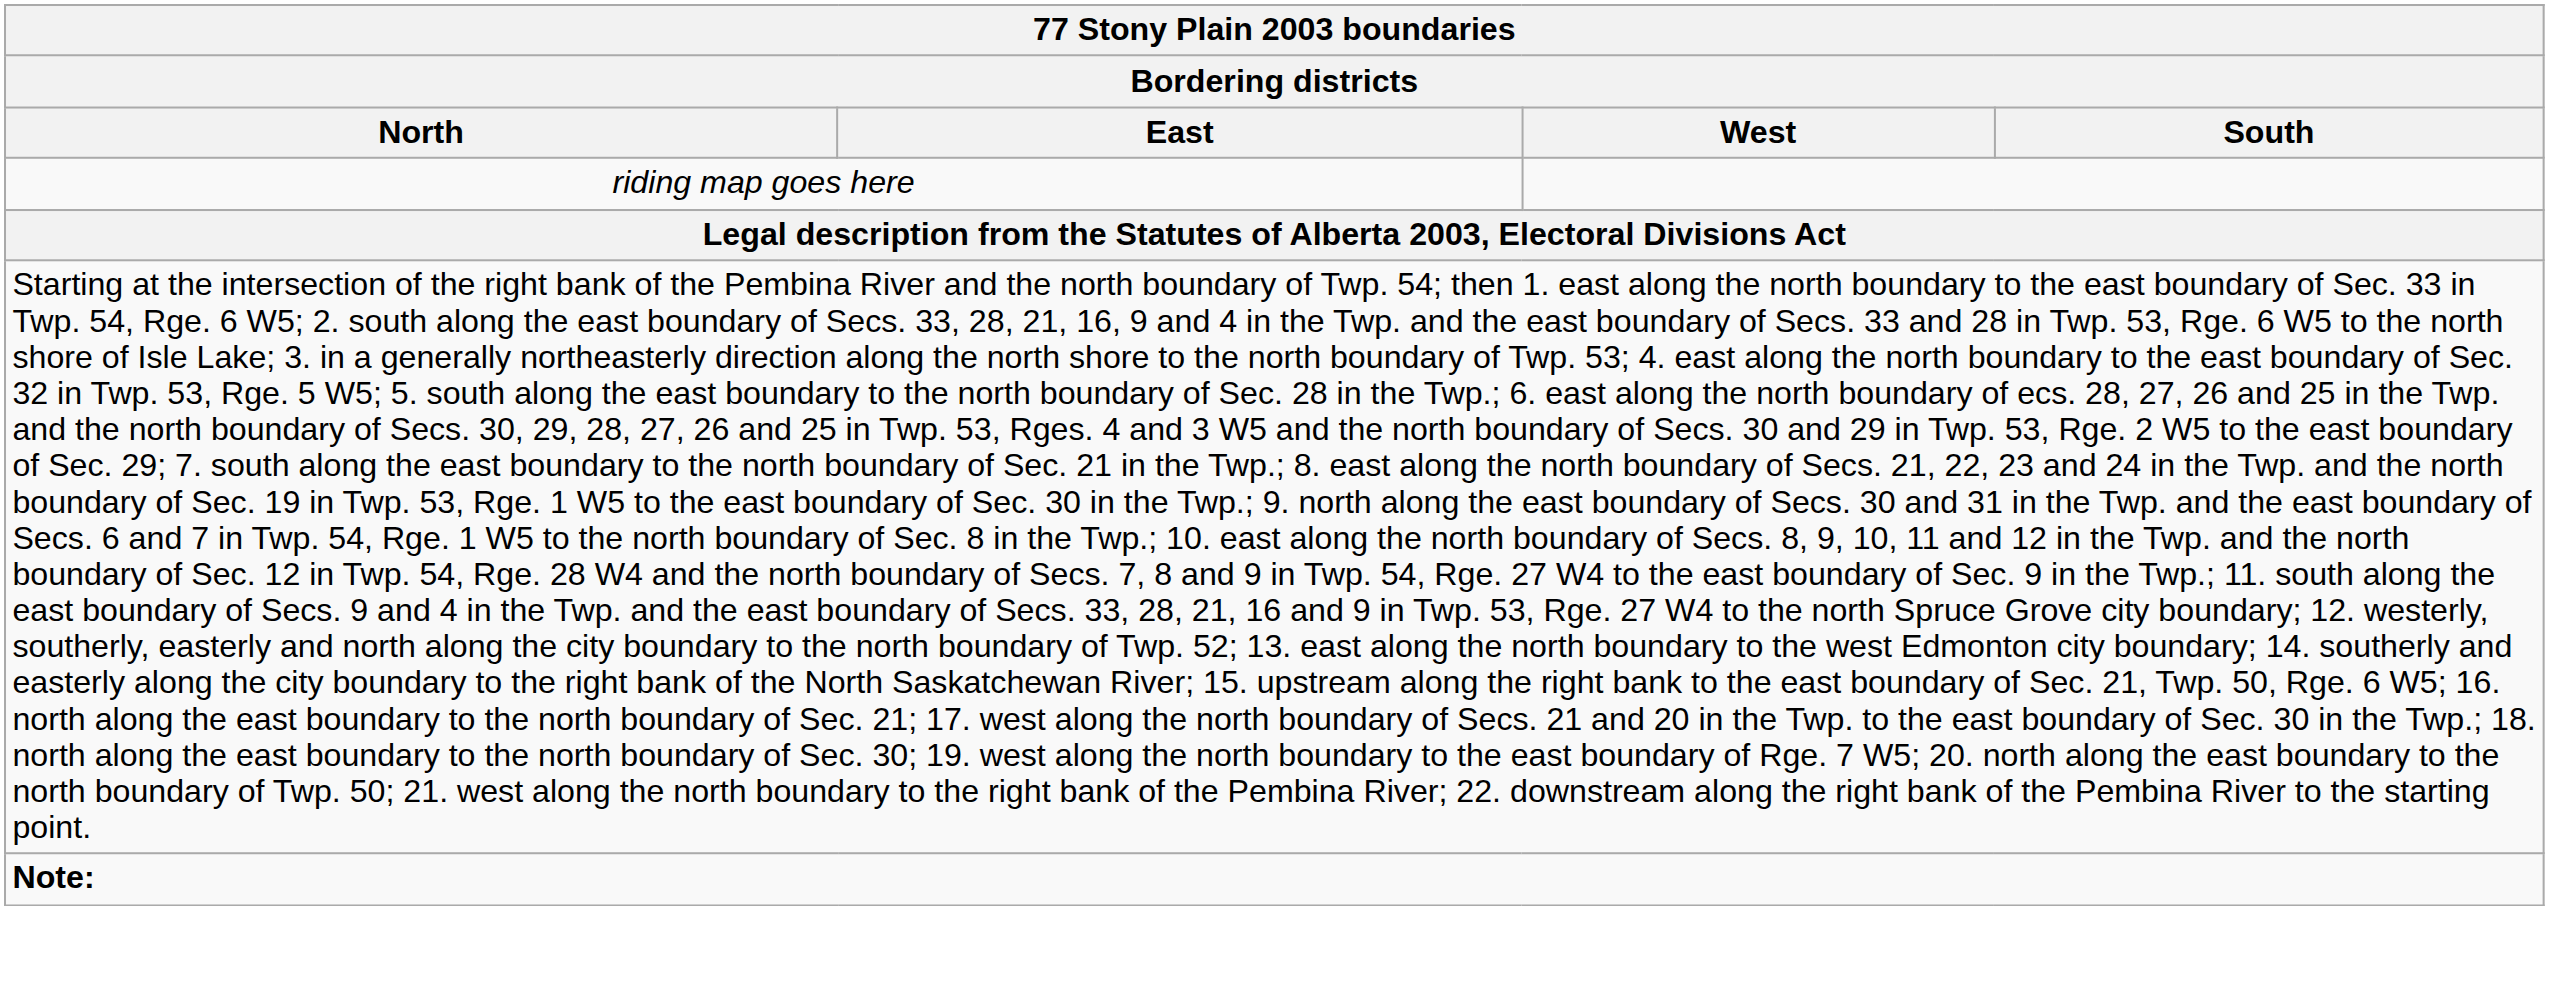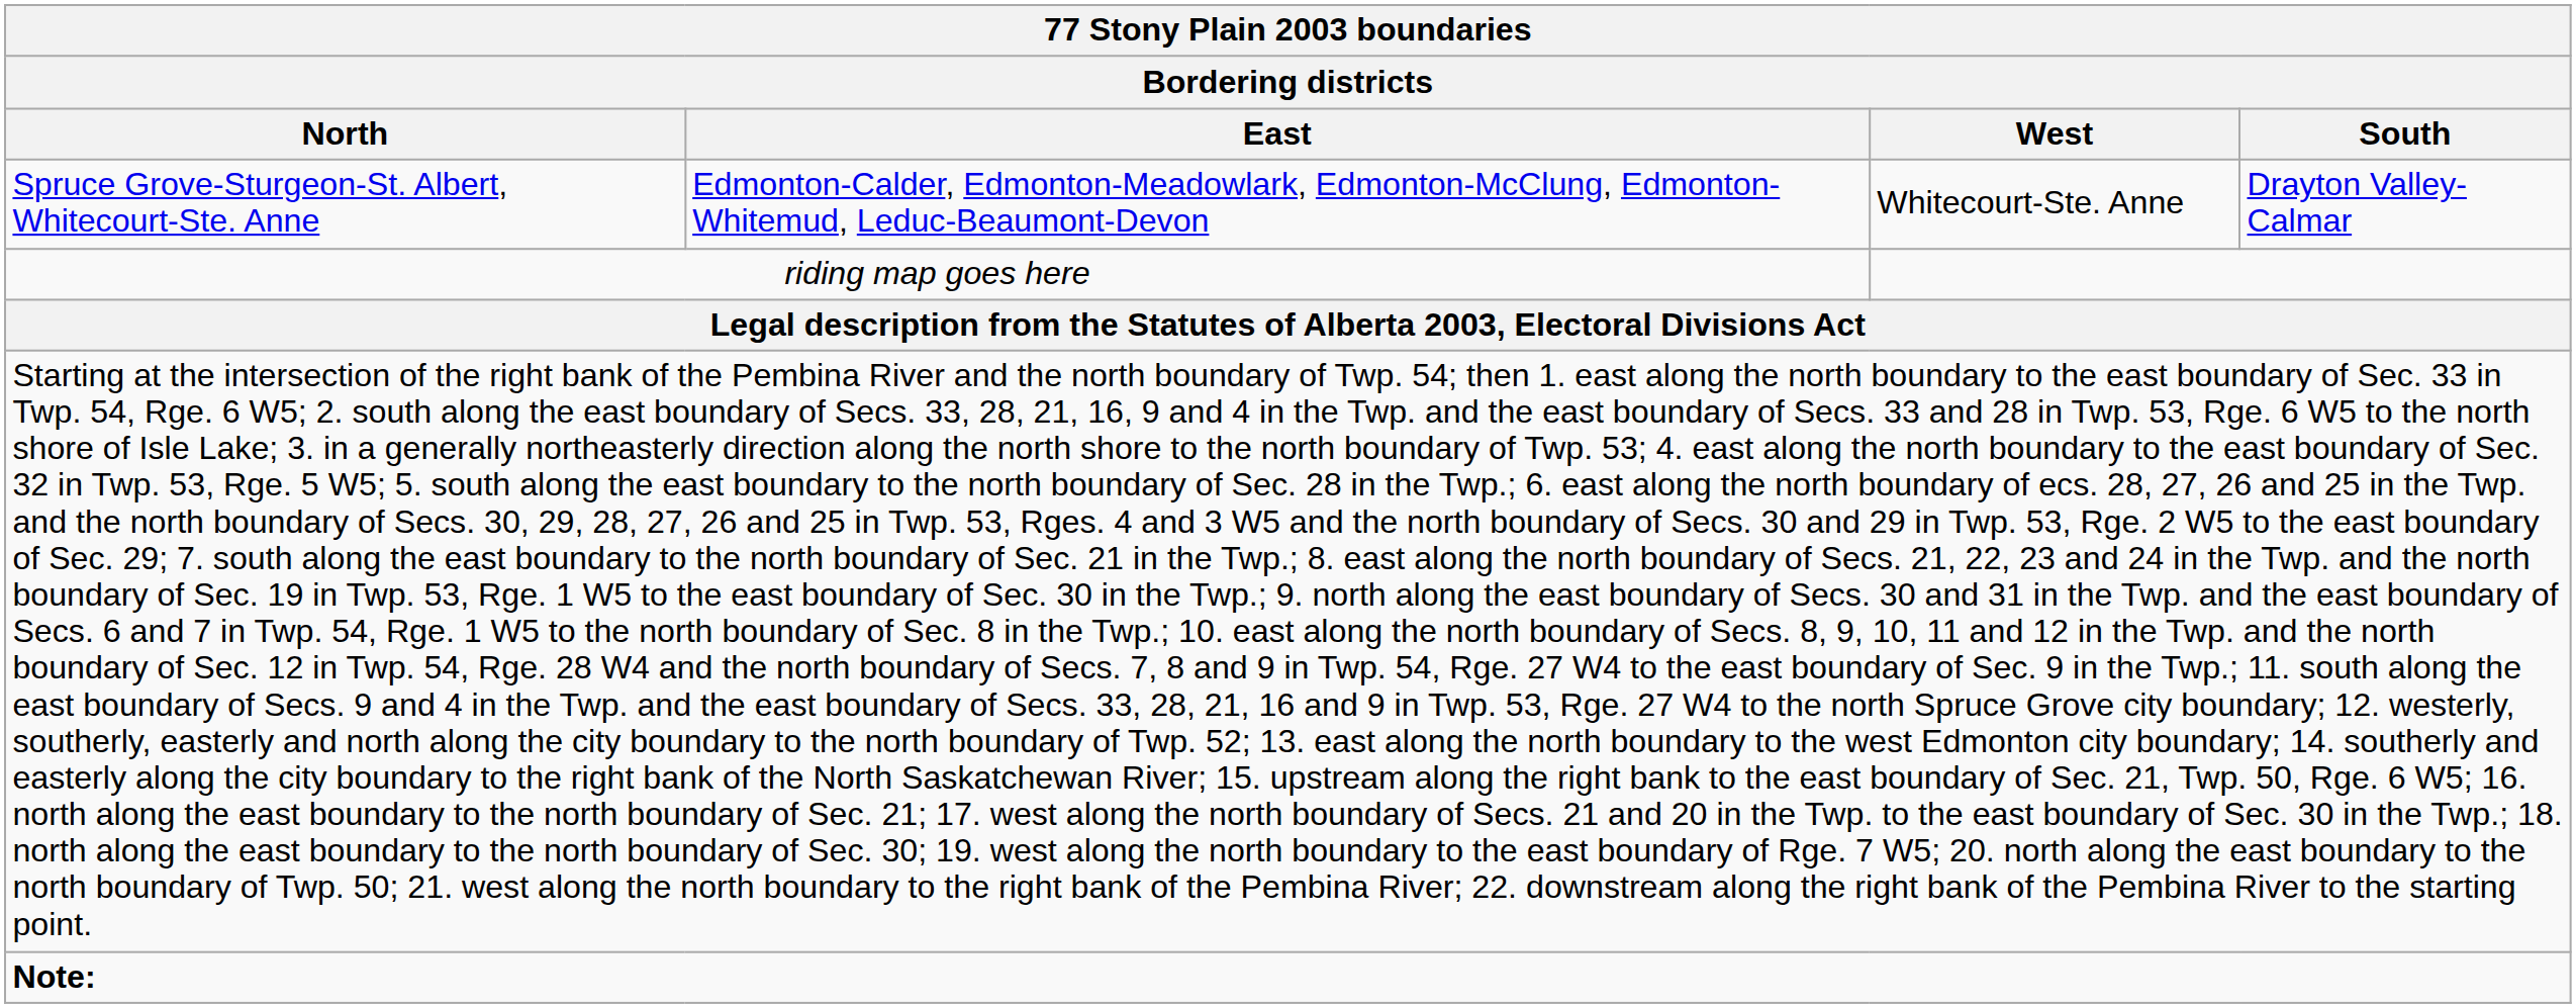 <table class="wikitable collapsible collapsed" style="width:100%;">
 <tr>
 <th colspan=4>77 Stony Plain 2003 boundaries</th>
 </tr>
 <tr>
 <th colspan=4>Bordering districts</th>
 </tr>
 <tr>
 <th>North</th>
 <th>East</th>
 <th>West</th>
 <th>South</th>
+</tr>
+<tr>
+<td><a href='#'>Spruce Grove-Sturgeon-St. Albert</a>, <a href='#'>Whitecourt-Ste. Anne</a></td>
+<td><a href='#'>Edmonton-Calder</a>, <a href='#'>Edmonton-Meadowlark</a>, <a href='#'>Edmonton-McClung</a>, <a href='#'>Edmonton-Whitemud</a>, <a href='#'>Leduc-Beaumont-Devon</a></td>
+<td>Whitecourt-Ste. Anne</td>
+<td><a href='#'>Drayton Valley-Calmar</a></td>
 </tr>
 <tr>
 <td colspan=2 align=center><em>riding map goes here</em></td>
 <td colspan=2 align=center></td>
 </tr>
 <tr>
 <th colspan=4>Legal description from the Statutes of Alberta 2003, Electoral Divisions Act</th>
 </tr>
 <tr>
 <td colspan=4>Starting at the intersection of the right bank of the Pembina River and the north boundary of Twp. 54; then 1. east along the north boundary to the east boundary of Sec. 33 in Twp. 54, Rge. 6 W5; 2. south along the east boundary of Secs. 33, 28, 21, 16, 9 and 4 in the Twp. and the east boundary of Secs. 33 and 28 in Twp. 53, Rge. 6 W5 to the north shore of Isle Lake; 3. in a generally northeasterly direction along the north shore to the north boundary of Twp. 53; 4. east along the north boundary to the east boundary of Sec. 32 in Twp. 53, Rge. 5 W5; 5. south along the east boundary to the north boundary of Sec. 28 in the Twp.; 6. east along the north boundary of ecs. 28, 27, 26 and 25 in the Twp. and the north boundary of Secs. 30, 29, 28, 27, 26 and 25 in Twp. 53, Rges. 4 and 3 W5 and the north boundary of Secs. 30 and 29 in Twp. 53, Rge. 2 W5 to the east boundary of Sec. 29; 7. south along the east boundary to the north boundary of Sec. 21 in the Twp.; 8. east along the north boundary of Secs. 21, 22, 23 and 24 in the Twp. and the north boundary of Sec. 19 in Twp. 53, Rge. 1 W5 to the east boundary of Sec. 30 in the Twp.; 9. north along the east boundary of Secs. 30 and 31 in the Twp. and the east boundary of Secs. 6 and 7 in Twp. 54, Rge. 1 W5 to the north boundary of Sec. 8 in the Twp.; 10. east along the north boundary of Secs. 8, 9, 10, 11 and 12 in the Twp. and the north boundary of Sec. 12 in Twp. 54, Rge. 28 W4 and the north boundary of Secs. 7, 8 and 9 in Twp. 54, Rge. 27 W4 to the east boundary of Sec. 9 in the Twp.; 11. south along the east boundary of Secs. 9 and 4 in the Twp. and the east boundary of Secs. 33, 28, 21, 16 and 9 in Twp. 53, Rge. 27 W4 to the north Spruce Grove city boundary; 12. westerly, southerly, easterly and north along the city boundary to the north boundary of Twp. 52; 13. east along the north boundary to the west Edmonton city boundary; 14. southerly and easterly along the city boundary to the right bank of the North Saskatchewan River; 15. upstream along the right bank to the east boundary of Sec. 21, Twp. 50, Rge. 6 W5; 16. north along the east boundary to the north boundary of Sec. 21; 17. west along the north boundary of Secs. 21 and 20 in the Twp. to the east boundary of Sec. 30 in the Twp.; 18. north along the east boundary to the north boundary of Sec. 30; 19. west along the north boundary to the east boundary of Rge. 7 W5; 20. north along the east boundary to the north boundary of Twp. 50; 21. west along the north boundary to the right bank of the Pembina River; 22. downstream along the right bank of the Pembina River to the starting point.</td>
 </tr>
 <tr>
 <td colspan=4><strong>Note:</strong></td>
 </tr>
 </table>
